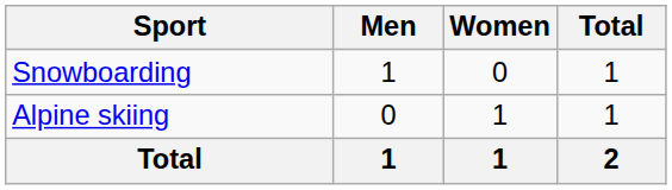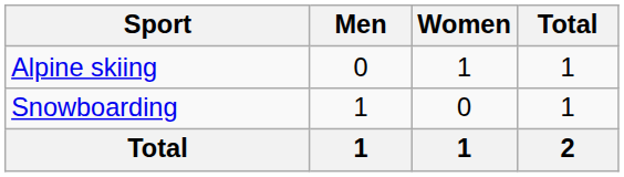 <table class="wikitable sortable" style="text-align:center;">
 <tr>
 <th width=180>Sport</th>
 <th width=55>Men</th>
 <th width=55>Women</th>
 <th width=55>Total</th>
 </tr>
 <tr>
+<td align=left><a href='#'>Alpine skiing</a></td>
+<td>0</td>
+<td>1</td>
+<td>1</td>
+</tr>
+<tr>
 <td align=left><a href='#'>Snowboarding</a></td>
 <td>1</td>
 <td>0</td>
-<td>1</td>
-</tr>
-<tr>
-<td align=left><a href='#'>Alpine skiing</a></td>
-<td>0</td>
-<td>1</td>
 <td>1</td>
 </tr>
 <tr>
 <th>Total</th>
 <th>1</th>
 <th>1</th>
 <th>2</th>
 </tr>
 </table>
